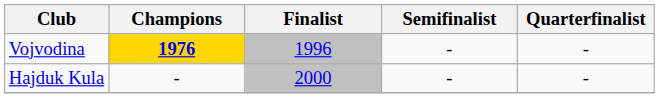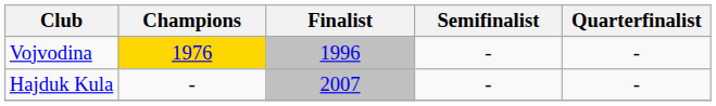 <table class="wikitable">
 <tr>
 <th style="width:16%;">Club</th>
 <th style="width:21%;">Champions</th>
 <th style="width:21%;">Finalist</th>
 <th style="width:21%;">Semifinalist</th>
 <th style="width:21%;">Quarterfinalist</th>
 </tr>
 <tr>
 <td><a href='#'>Vojvodina</a></td>
-<td style="text-align:center" bgcolor="gold"><strong><a href='#'>1976</a></strong></td>
+<td style="text-align:center" bgcolor="gold"><a href='#'>1976</a></td>
 <td style="text-align:center" bgcolor="silver"><a href='#'>1996</a></td>
 <td style="text-align:center">-</td>
 <td style="text-align:center">-</td>
 </tr>
 <tr>
 <td><a href='#'>Hajduk Kula</a></td>
 <td style="text-align:center">-</td>
-<td style="text-align:center" bgcolor="silver"><a href='#'>2000</a></td>
+<td style="text-align:center" bgcolor="silver"><a href='#'>2007</a></td>
 <td style="text-align:center">-</td>
 <td style="text-align:center">-</td>
 </tr>
 <tr>
 </tr>
 </table>
